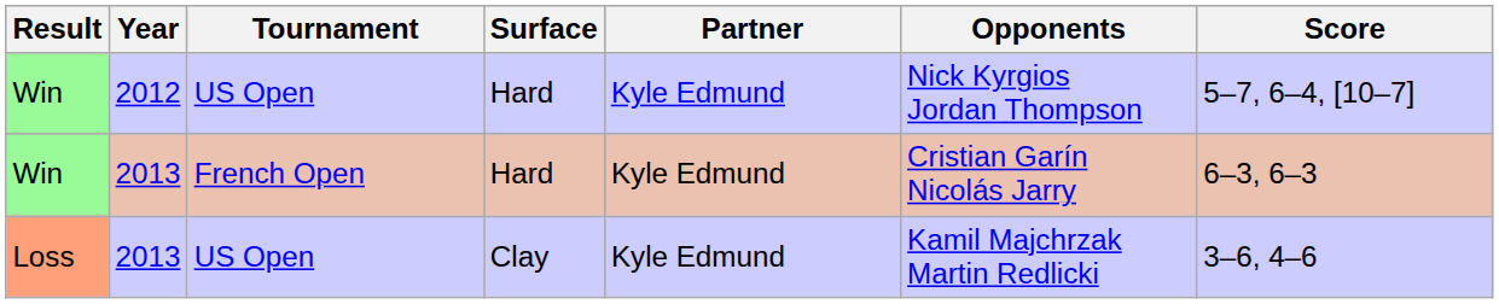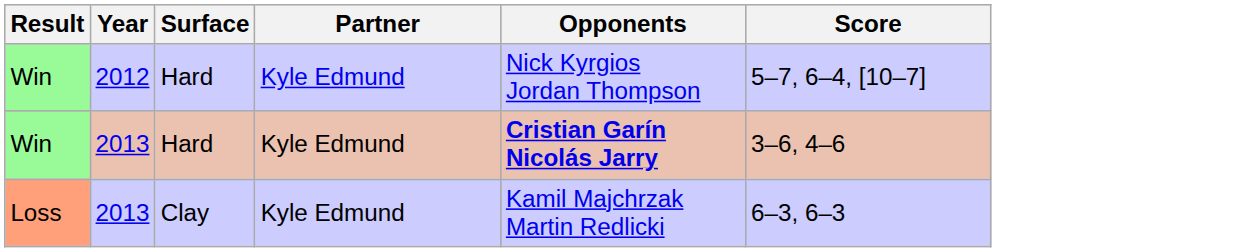 <table class="sortable wikitable" style=font-size:97%>
 <tr>
 <th>Result</th>
 <th>Year</th>
-<th width=150>Tournament</th>
 <th>Surface</th>
 <th width=150>Partner</th>
 <th width=150>Opponents</th>
 <th width=150>Score</th>
 </tr>
 <tr style="background:#ccccff;">
 <td bgcolor=98fb98>Win</td>
 <td><a href='#'>2012</a></td>
-<td><a href='#'>US Open</a></td>
 <td>Hard</td>
 <td> <a href='#'>Kyle Edmund</a></td>
 <td> <a href='#'>Nick Kyrgios</a><br> <a href='#'>Jordan Thompson</a></td>
 <td>5–7, 6–4, [10–7]</td>
 </tr>
 <tr style="background:#ebc2af;">
 <td bgcolor=98fb98>Win</td>
 <td><a href='#'>2013</a></td>
-<td><a href='#'>French Open</a></td>
 <td>Hard</td>
 <td> Kyle Edmund</td>
-<td> <a href='#'>Cristian Garín</a> <br>  <a href='#'>Nicolás Jarry</a></td>
-<td>6–3, 6–3</td>
+<td><strong> <a href='#'>Cristian Garín</a> <br>  <a href='#'>Nicolás Jarry</a></strong></td>
+<td>3–6, 4–6</td>
 </tr>
 <tr style="background:#ccccff;">
 <td bgcolor=FFA07A>Loss</td>
 <td><a href='#'>2013</a></td>
-<td><a href='#'>US Open</a></td>
 <td>Clay</td>
 <td> Kyle Edmund</td>
 <td> <a href='#'>Kamil Majchrzak</a> <br>  <a href='#'>Martin Redlicki</a></td>
-<td>3–6, 4–6</td>
+<td>6–3, 6–3</td>
 </tr>
 </table>
